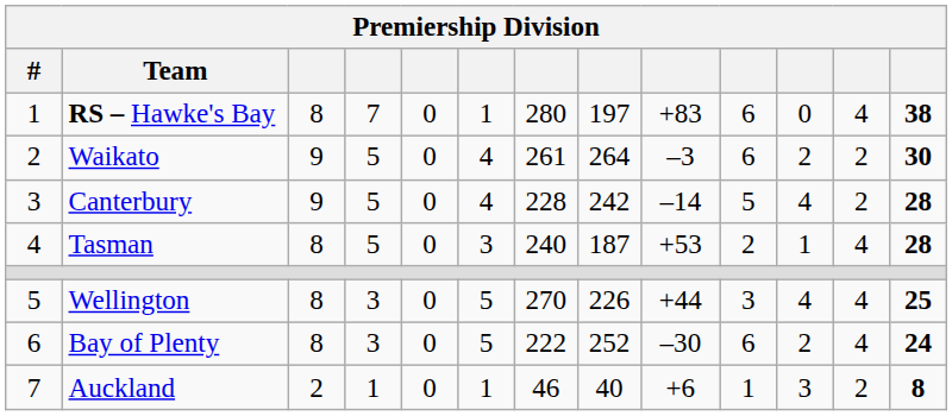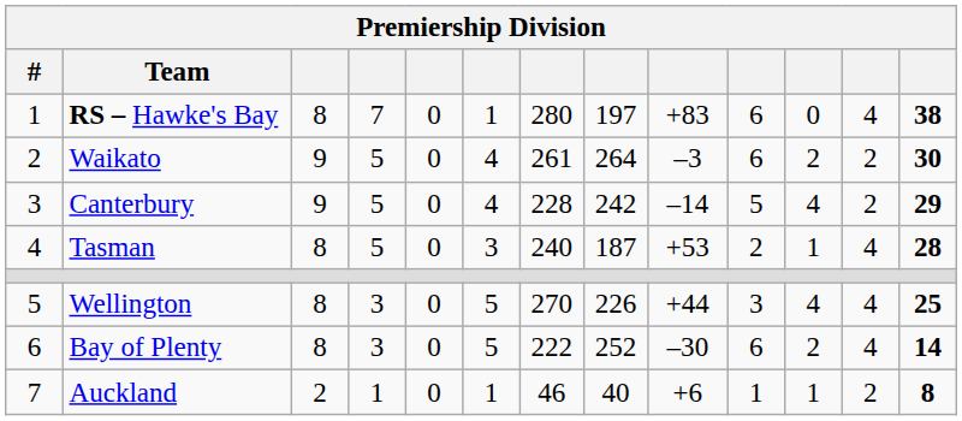 <table class="wikitable" width="550px" style="text-align:center">
 <tr>
 <th colspan="13">Premiership Division</th>
 </tr>
 <tr>
 <th style="width:5%">#</th>
 <th style="width:20%">Team</th>
 <th style="width:5%"></th>
 <th style="width:5%"></th>
 <th style="width:5%"></th>
 <th style="width:5%"></th>
 <th style="width:5%"></th>
 <th style="width:5%"></th>
 <th style="width:7%"></th>
 <th style="width:5%"></th>
 <th style="width:5%"></th>
 <th style="width:5%"></th>
 <th style="width:5%"></th>
 </tr>
 <tr>
 <td>1</td>
 <td style="text-align:left"><strong>RS –</strong> <a href='#'>Hawke's Bay</a></td>
 <td>8</td>
 <td>7</td>
 <td>0</td>
 <td>1</td>
 <td>280</td>
 <td>197</td>
 <td>+83</td>
 <td>6</td>
 <td>0</td>
 <td>4</td>
 <td><strong>38</strong></td>
 </tr>
 <tr>
 <td>2</td>
 <td style="text-align:left"><a href='#'>Waikato</a></td>
 <td>9</td>
 <td>5</td>
 <td>0</td>
 <td>4</td>
 <td>261</td>
 <td>264</td>
 <td>–3</td>
 <td>6</td>
 <td>2</td>
 <td>2</td>
 <td><strong>30</strong></td>
 </tr>
 <tr>
 <td>3</td>
 <td style="text-align:left"><a href='#'>Canterbury</a></td>
 <td>9</td>
 <td>5</td>
 <td>0</td>
 <td>4</td>
 <td>228</td>
 <td>242</td>
 <td>–14</td>
 <td>5</td>
 <td>4</td>
 <td>2</td>
-<td><strong>28</strong></td>
+<td><strong>29</strong></td>
 </tr>
 <tr>
 <td>4</td>
 <td style="text-align:left"><a href='#'>Tasman</a></td>
 <td>8</td>
 <td>5</td>
 <td>0</td>
 <td>3</td>
 <td>240</td>
 <td>187</td>
 <td>+53</td>
 <td>2</td>
 <td>1</td>
 <td>4</td>
 <td><strong>28</strong></td>
 </tr>
 <tr>
 <td colspan=13 style="background-color: #DDDDDD"></td>
 </tr>
 <tr>
 <td>5</td>
 <td style="text-align:left"><a href='#'>Wellington</a></td>
 <td>8</td>
 <td>3</td>
 <td>0</td>
 <td>5</td>
 <td>270</td>
 <td>226</td>
 <td>+44</td>
 <td>3</td>
 <td>4</td>
 <td>4</td>
 <td><strong>25</strong></td>
 </tr>
 <tr>
 <td>6</td>
 <td style="text-align:left"><a href='#'>Bay of Plenty</a></td>
 <td>8</td>
 <td>3</td>
 <td>0</td>
 <td>5</td>
 <td>222</td>
 <td>252</td>
 <td>–30</td>
 <td>6</td>
 <td>2</td>
 <td>4</td>
-<td><strong>24</strong></td>
+<td><strong>14</strong></td>
 </tr>
 <tr>
 <td>7</td>
 <td style="text-align:left"><a href='#'>Auckland</a></td>
 <td>2</td>
 <td>1</td>
 <td>0</td>
 <td>1</td>
 <td>46</td>
 <td>40</td>
 <td>+6</td>
 <td>1</td>
-<td>3</td>
+<td>1</td>
 <td>2</td>
 <td><strong>8</strong></td>
 </tr>
 </table>
